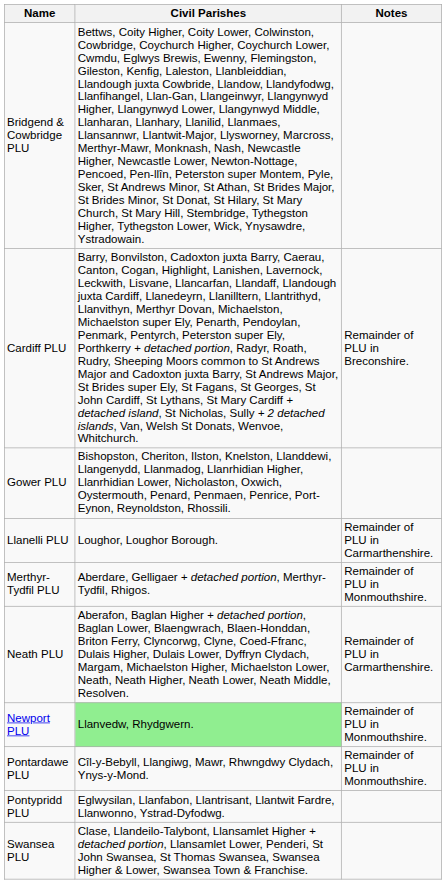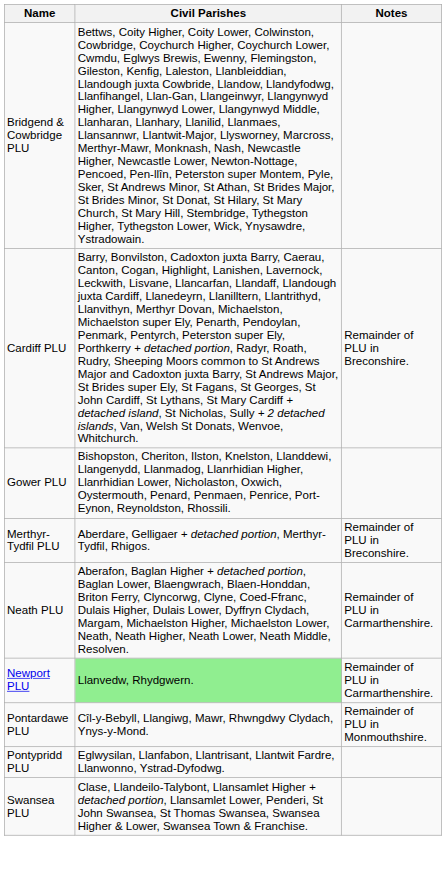 <table class="wikitable">
 <tr>
 <th>Name</th>
 <th>Civil Parishes</th>
 <th>Notes</th>
 </tr>
 <tr>
 <td>Bridgend & Cowbridge PLU</td>
 <td>Bettws, Coity Higher, Coity Lower, Colwinston, Cowbridge, Coychurch Higher, Coychurch Lower, Cwmdu, Eglwys Brewis, Ewenny, Flemingston, Gileston, Kenfig, Laleston, Llanbleiddian, Llandough juxta Cowbride, Llandow, Llandyfodwg, Llanfihangel, Llan-Gan, Llangeinwyr, Llangynwyd Higher, Llangynwyd Lower, Llangynwyd Middle, Llanharan, Llanhary, Llanilid, Llanmaes, Llansannwr, Llantwit-Major, Llysworney, Marcross, Merthyr-Mawr, Monknash, Nash, Newcastle Higher, Newcastle Lower, Newton-Nottage, Pencoed, Pen-llîn, Peterston super Montem, Pyle, Sker, St Andrews Minor, St Athan, St Brides Major, St Brides Minor, St Donat, St Hilary, St Mary Church, St Mary Hill, Stembridge, Tythegston Higher, Tythegston Lower, Wick, Ynysawdre, Ystradowain.</td>
 <td></td>
 </tr>
 <tr>
 <td>Cardiff PLU</td>
 <td>Barry, Bonvilston, Cadoxton juxta Barry, Caerau, Canton, Cogan, Highlight, Lanishen, Lavernock, Leckwith, Lisvane, Llancarfan, Llandaff, Llandough juxta Cardiff, Llanedeyrn, Llanilltern, Llantrithyd, Llanvithyn, Merthyr Dovan, Michaelston, Michaelston super Ely, Penarth, Pendoylan, Penmark, Pentyrch, Peterston super Ely, Porthkerry <em>+ detached portion</em>, Radyr, Roath, Rudry, Sheeping Moors common to St Andrews Major and Cadoxton juxta Barry, St Andrews Major, St Brides super Ely, St Fagans, St Georges, St John Cardiff, St Lythans, St Mary Cardiff <em>+ detached island</em>, St Nicholas, Sully <em>+ 2 detached islands</em>, Van, Welsh St Donats, Wenvoe, Whitchurch.</td>
 <td>Remainder of PLU in Breconshire.</td>
 </tr>
 <tr>
 <td>Gower PLU</td>
 <td>Bishopston, Cheriton, Ilston, Knelston, Llanddewi, Llangenydd, Llanmadog, Llanrhidian Higher, Llanrhidian Lower, Nicholaston, Oxwich, Oystermouth, Penard, Penmaen, Penrice, Port-Eynon, Reynoldston, Rhossili.</td>
 <td></td>
 </tr>
 <tr>
-<td>Llanelli PLU</td>
-<td>Loughor, Loughor Borough.</td>
-<td>Remainder of PLU in Carmarthenshire.</td>
-</tr>
-<tr>
 <td>Merthyr-Tydfil PLU</td>
 <td>Aberdare, Gelligaer <em>+ detached portion</em>, Merthyr-Tydfil, Rhigos.</td>
-<td>Remainder of PLU in Monmouthshire.</td>
+<td>Remainder of PLU in Breconshire.</td>
 </tr>
 <tr>
 <td>Neath PLU</td>
 <td>Aberafon, Baglan Higher <em>+ detached portion</em>, Baglan Lower, Blaengwrach, Blaen-Honddan, Briton Ferry, Clyncorwg, Clyne, Coed-Ffranc, Dulais Higher, Dulais Lower, Dyffryn Clydach, Margam, Michaelston Higher, Michaelston Lower, Neath, Neath Higher, Neath Lower, Neath Middle, Resolven.</td>
 <td>Remainder of PLU in Carmarthenshire.</td>
 </tr>
 <tr>
 <td><a href='#'>Newport PLU</a></td>
 <td style="background: lightgreen;">Llanvedw, Rhydgwern.</td>
-<td>Remainder of PLU in Monmouthshire.</td>
+<td>Remainder of PLU in Carmarthenshire.</td>
 </tr>
 <tr>
 <td>Pontardawe PLU</td>
 <td>Cîl-y-Bebyll, Llangiwg, Mawr, Rhwngdwy Clydach, Ynys-y-Mond.</td>
 <td>Remainder of PLU in Monmouthshire.</td>
 </tr>
 <tr>
 <td>Pontypridd PLU</td>
 <td>Eglwysilan, Llanfabon, Llantrisant, Llantwit Fardre, Llanwonno, Ystrad-Dyfodwg.</td>
 <td></td>
 </tr>
 <tr>
 <td>Swansea PLU</td>
 <td>Clase, Llandeilo-Talybont, Llansamlet Higher <em>+ detached portion</em>, Llansamlet Lower, Penderi, St John Swansea, St Thomas Swansea, Swansea Higher & Lower, Swansea Town & Franchise.</td>
 <td></td>
 </tr>
 </table>
